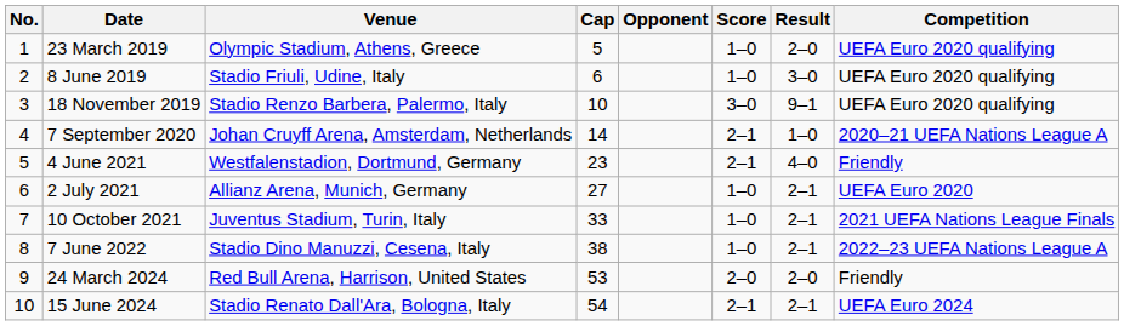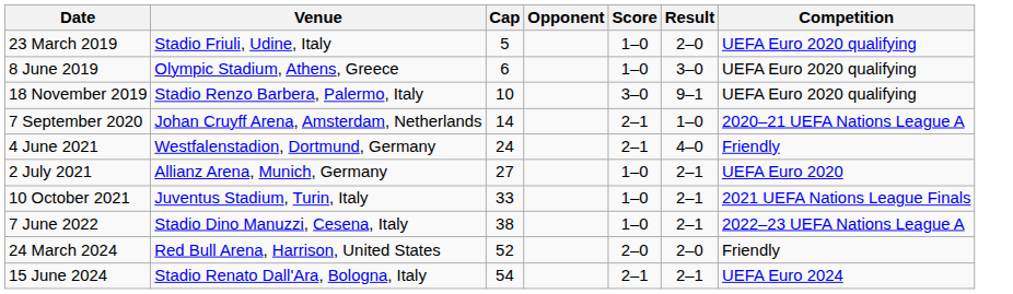 <table class="wikitable sortable">
 <tr>
-<th scope="col">No.</th>
 <th scope="col">Date</th>
 <th scope="col">Venue</th>
 <th scope="col">Cap</th>
 <th scope="col">Opponent</th>
 <th scope="col">Score</th>
 <th scope="col">Result</th>
 <th scope="col">Competition</th>
 </tr>
 <tr>
-<td align="center">1</td>
 <td>23 March 2019</td>
-<td><a href='#'>Olympic Stadium</a>, <a href='#'>Athens</a>, Greece</td>
+<td><a href='#'>Stadio Friuli</a>, <a href='#'>Udine</a>, Italy</td>
 <td align="center">5</td>
 <td></td>
 <td align="center">1–0</td>
 <td align="center">2–0</td>
 <td><a href='#'>UEFA Euro 2020 qualifying</a></td>
 </tr>
 <tr>
-<td align="center">2</td>
 <td>8 June 2019</td>
-<td><a href='#'>Stadio Friuli</a>, <a href='#'>Udine</a>, Italy</td>
+<td><a href='#'>Olympic Stadium</a>, <a href='#'>Athens</a>, Greece</td>
 <td align="center">6</td>
 <td></td>
 <td align="center">1–0</td>
 <td align="center">3–0</td>
 <td>UEFA Euro 2020 qualifying</td>
 </tr>
 <tr>
-<td align="center">3</td>
 <td>18 November 2019</td>
 <td><a href='#'>Stadio Renzo Barbera</a>, <a href='#'>Palermo</a>, Italy</td>
 <td align="center">10</td>
 <td></td>
 <td align="center">3–0</td>
 <td align="center">9–1</td>
 <td>UEFA Euro 2020 qualifying</td>
 </tr>
 <tr>
-<td align="center">4</td>
 <td>7 September 2020</td>
 <td><a href='#'>Johan Cruyff Arena</a>, <a href='#'>Amsterdam</a>, Netherlands</td>
 <td align="center">14</td>
 <td></td>
 <td align=center>2–1</td>
 <td align="center">1–0</td>
 <td><a href='#'>2020–21 UEFA Nations League A</a></td>
 </tr>
 <tr>
-<td align="center">5</td>
 <td>4 June 2021</td>
 <td><a href='#'>Westfalenstadion</a>, <a href='#'>Dortmund</a>, Germany</td>
-<td align="center">23</td>
+<td align="center">24</td>
 <td></td>
 <td align=center>2–1</td>
 <td align="center">4–0</td>
 <td><a href='#'>Friendly</a></td>
 </tr>
 <tr>
-<td align="center">6</td>
 <td>2 July 2021</td>
 <td><a href='#'>Allianz Arena</a>, <a href='#'>Munich</a>, Germany</td>
 <td align="center">27</td>
 <td></td>
 <td align="center">1–0</td>
 <td align="center">2–1</td>
 <td><a href='#'>UEFA Euro 2020</a></td>
 </tr>
 <tr>
-<td align="center">7</td>
 <td>10 October 2021</td>
 <td><a href='#'>Juventus Stadium</a>, <a href='#'>Turin</a>, Italy</td>
 <td align="center">33</td>
 <td></td>
 <td align="center">1–0</td>
 <td align="center">2–1</td>
 <td><a href='#'>2021 UEFA Nations League Finals</a></td>
 </tr>
 <tr>
-<td align="center">8</td>
 <td>7 June 2022</td>
 <td><a href='#'>Stadio Dino Manuzzi</a>, <a href='#'>Cesena</a>, Italy</td>
 <td align=center>38</td>
 <td></td>
 <td align=center>1–0</td>
 <td align=center>2–1</td>
 <td><a href='#'>2022–23 UEFA Nations League A</a></td>
 </tr>
 <tr>
-<td align="center">9</td>
 <td>24 March 2024</td>
 <td><a href='#'>Red Bull Arena</a>, <a href='#'>Harrison</a>, United States</td>
-<td align=center>53</td>
+<td align=center>52</td>
 <td></td>
 <td align=center>2–0</td>
 <td align=center>2–0</td>
 <td>Friendly</td>
 </tr>
 <tr>
-<td align="center">10</td>
 <td>15 June 2024</td>
 <td><a href='#'>Stadio Renato Dall'Ara</a>, <a href='#'>Bologna</a>, Italy</td>
 <td align=center>54</td>
 <td></td>
 <td align=center>2–1</td>
 <td align=center>2–1</td>
 <td><a href='#'>UEFA Euro 2024</a></td>
 </tr>
 </table>
